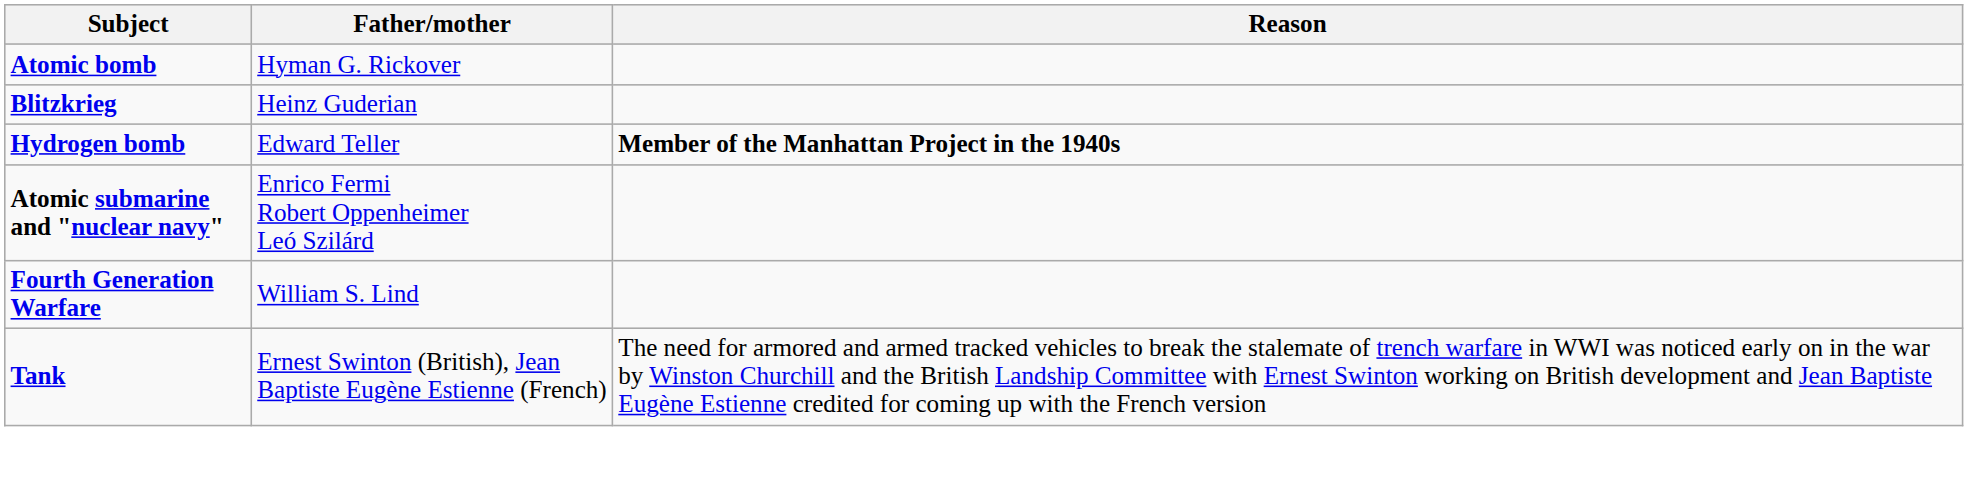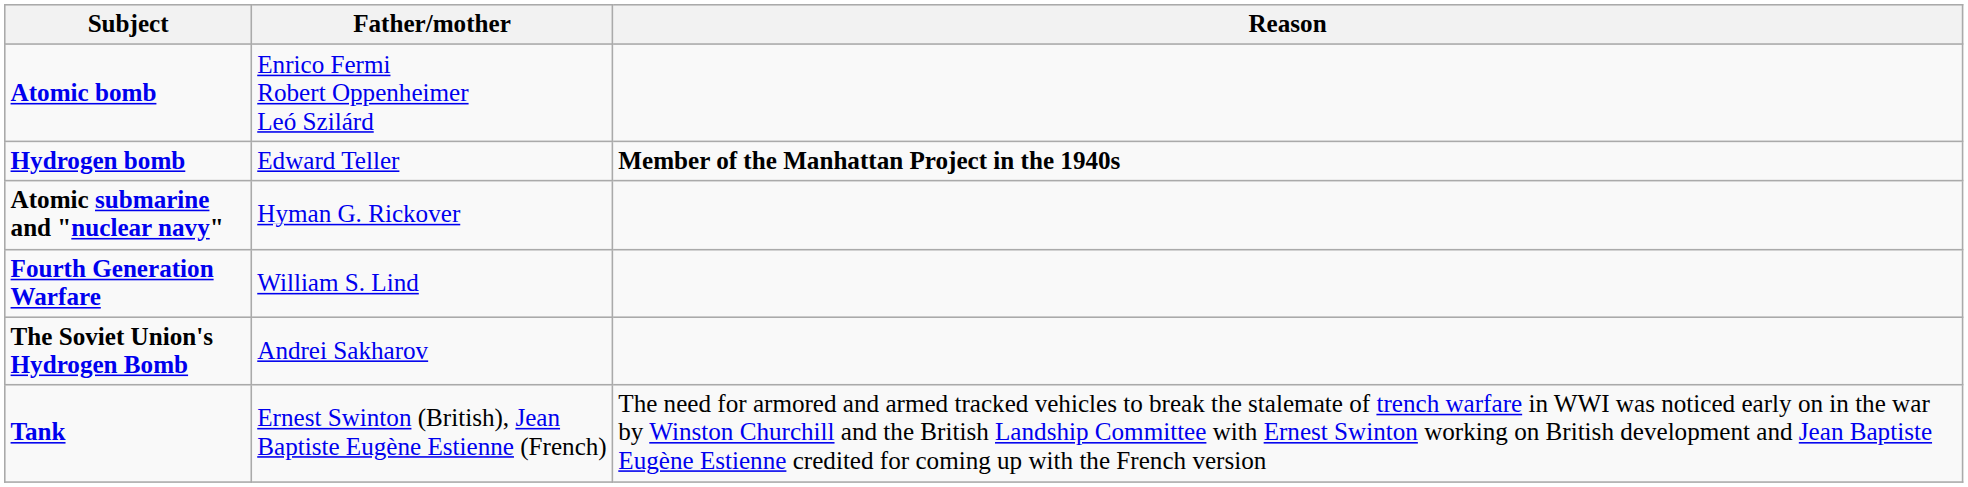 <table class="wikitable sortable">
 <tr>
 <th>Subject</th>
 <th>Father/mother</th>
 <th>Reason</th>
 </tr>
 <tr>
 <td><strong><a href='#'>Atomic bomb</a></strong></td>
-<td><a href='#'>Hyman G. Rickover</a></td>
-<td></td>
-</tr>
-<tr>
-<td><strong><a href='#'>Blitzkrieg</a></strong></td>
-<td><a href='#'>Heinz Guderian</a></td>
+<td><a href='#'>Enrico Fermi</a><br><a href='#'>Robert Oppenheimer</a><br><a href='#'>Leó Szilárd</a></td>
 <td></td>
 </tr>
 <tr>
 <td><strong><a href='#'>Hydrogen bomb</a></strong></td>
 <td><a href='#'>Edward Teller</a></td>
 <td><strong>Member of the Manhattan Project in the 1940s</strong></td>
 </tr>
 <tr>
 <td><strong>Atomic <a href='#'>submarine</a> and "<a href='#'>nuclear navy</a>"</strong></td>
-<td><a href='#'>Enrico Fermi</a><br><a href='#'>Robert Oppenheimer</a><br><a href='#'>Leó Szilárd</a></td>
+<td><a href='#'>Hyman G. Rickover</a></td>
 <td></td>
 </tr>
 <tr>
 <td><strong><a href='#'>Fourth Generation Warfare</a></strong></td>
 <td><a href='#'>William S. Lind</a></td>
 <td></td>
 </tr>
 <tr>
+<td><strong>The Soviet Union's <a href='#'>Hydrogen Bomb</a></strong></td>
+<td><a href='#'>Andrei Sakharov</a></td>
+<td></td>
+</tr>
+<tr>
 <td><strong><a href='#'>Tank</a></strong></td>
 <td><a href='#'>Ernest Swinton</a> (British), <a href='#'>Jean Baptiste Eugène Estienne</a> (French)</td>
 <td>The need for armored and armed tracked vehicles to break the stalemate of <a href='#'>trench warfare</a> in WWI was noticed early on in the war by <a href='#'>Winston Churchill</a> and the British <a href='#'>Landship Committee</a> with <a href='#'>Ernest Swinton</a> working on British development and <a href='#'>Jean Baptiste Eugène Estienne</a> credited for coming up with the French version</td>
 </tr>
 </table>
